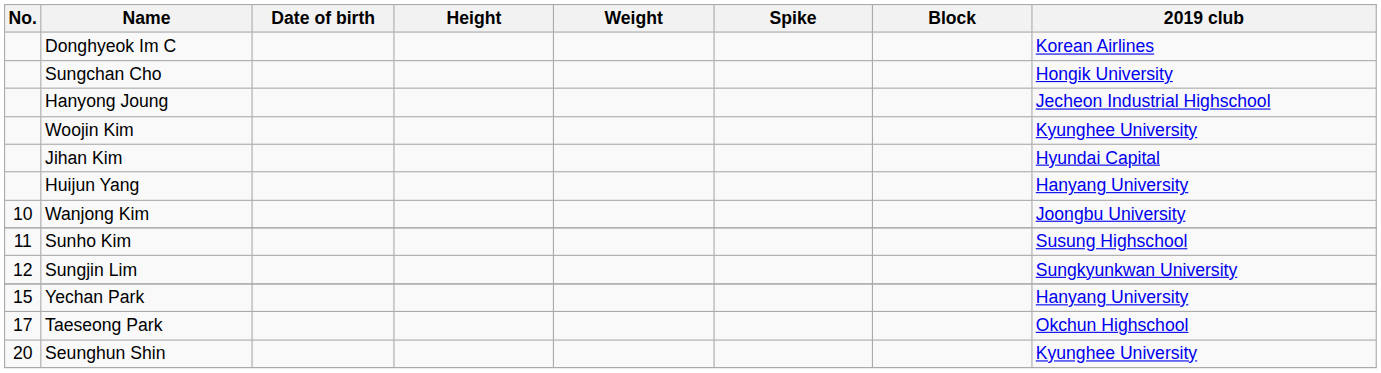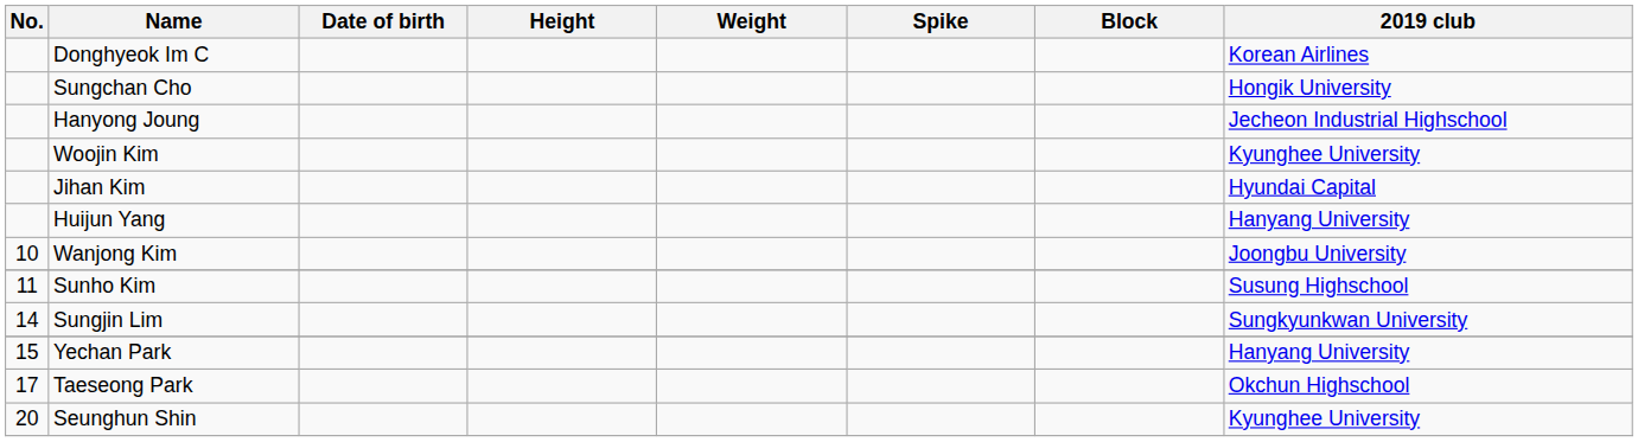 <table class="wikitable sortable" style="font-size:100%; text-align:center;">
 <tr>
 <th>No.</th>
 <th style="width:12em">Name</th>
 <th style="width:8em">Date of birth</th>
 <th style="width:9em">Height</th>
 <th style="width:9em">Weight</th>
 <th style="width:9em">Spike</th>
 <th style="width:9em">Block</th>
 <th style="width:20em">2019 club</th>
 </tr>
 <tr>
 <td></td>
 <td align=left>Donghyeok Im C</td>
 <td align=right></td>
 <td></td>
 <td></td>
 <td></td>
 <td></td>
 <td align=left> <a href='#'>Korean Airlines</a></td>
 </tr>
 <tr>
 <td></td>
 <td align=left>Sungchan Cho</td>
 <td align=right></td>
 <td></td>
 <td></td>
 <td></td>
 <td></td>
 <td align=left> <a href='#'>Hongik University</a></td>
 </tr>
 <tr>
 <td></td>
 <td align=left>Hanyong Joung</td>
 <td align=right></td>
 <td></td>
 <td></td>
 <td></td>
 <td></td>
 <td align=left> <a href='#'>Jecheon Industrial Highschool</a></td>
 </tr>
 <tr>
 <td></td>
 <td align=left>Woojin Kim</td>
 <td align=right></td>
 <td></td>
 <td></td>
 <td></td>
 <td></td>
 <td align=left> <a href='#'>Kyunghee University</a></td>
 </tr>
 <tr>
 <td></td>
 <td align=left>Jihan Kim</td>
 <td align=right></td>
 <td></td>
 <td></td>
 <td></td>
 <td></td>
 <td align=left> <a href='#'>Hyundai Capital</a></td>
 </tr>
 <tr>
 <td></td>
 <td align=left>Huijun Yang</td>
 <td align=right></td>
 <td></td>
 <td></td>
 <td></td>
 <td></td>
 <td align=left> <a href='#'>Hanyang University</a></td>
 </tr>
 <tr>
 <td>10</td>
 <td align=left>Wanjong Kim</td>
 <td align=right></td>
 <td></td>
 <td></td>
 <td></td>
 <td></td>
 <td align=left> <a href='#'>Joongbu University</a></td>
 </tr>
 <tr>
 </tr>
 <tr>
 <td>11</td>
 <td align=left>Sunho Kim</td>
 <td align=right></td>
 <td></td>
 <td></td>
 <td></td>
 <td></td>
 <td align=left> <a href='#'>Susung Highschool</a></td>
 </tr>
 <tr>
-<td>12</td>
+<td>14</td>
 <td align=left>Sungjin Lim</td>
 <td align=right></td>
 <td></td>
 <td></td>
 <td></td>
 <td></td>
 <td align=left> <a href='#'>Sungkyunkwan University</a></td>
 </tr>
 <tr>
 </tr>
 <tr>
 <td>15</td>
 <td align=left>Yechan Park</td>
 <td align=right></td>
 <td></td>
 <td></td>
 <td></td>
 <td></td>
 <td align=left> <a href='#'>Hanyang University</a></td>
 </tr>
 <tr>
 <td>17</td>
 <td align=left>Taeseong Park</td>
 <td align=right></td>
 <td></td>
 <td></td>
 <td></td>
 <td></td>
 <td align=left> <a href='#'>Okchun Highschool</a></td>
 </tr>
 <tr>
 <td>20</td>
 <td align=left>Seunghun Shin</td>
 <td align=right></td>
 <td></td>
 <td></td>
 <td></td>
 <td></td>
 <td align=left> <a href='#'>Kyunghee University</a></td>
 </tr>
 <tr>
 </tr>
 </table>
